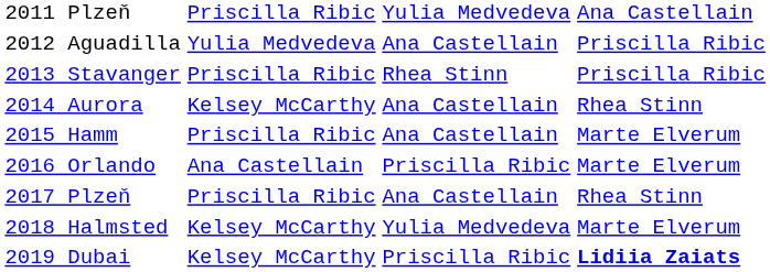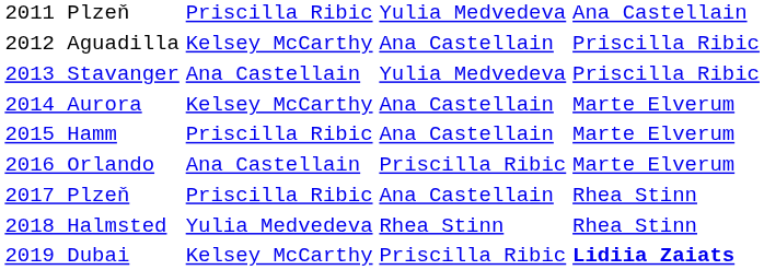 <table>
 <tr>
 <td>2011 Plzeň</td>
 <td> <a href='#'>Priscilla Ribic</a></td>
 <td> <a href='#'>Yulia Medvedeva</a></td>
 <td> <a href='#'>Ana Castellain</a></td>
 </tr>
 <tr>
 <td>2012 Aguadilla</td>
-<td> <a href='#'>Yulia Medvedeva</a></td>
+<td> <a href='#'>Kelsey McCarthy</a></td>
 <td> <a href='#'>Ana Castellain</a></td>
 <td> <a href='#'>Priscilla Ribic</a></td>
 </tr>
 <tr>
 <td><a href='#'>2013 Stavanger</a></td>
-<td> <a href='#'>Priscilla Ribic</a></td>
-<td> <a href='#'>Rhea Stinn</a></td>
+<td> <a href='#'>Ana Castellain</a></td>
+<td> <a href='#'>Yulia Medvedeva</a></td>
 <td> <a href='#'>Priscilla Ribic</a></td>
 </tr>
 <tr>
 <td><a href='#'>2014 Aurora</a></td>
 <td> <a href='#'>Kelsey McCarthy</a></td>
 <td> <a href='#'>Ana Castellain</a></td>
-<td> <a href='#'>Rhea Stinn</a></td>
+<td> <a href='#'>Marte Elverum</a></td>
 </tr>
 <tr>
 <td><a href='#'>2015 Hamm</a></td>
 <td> <a href='#'>Priscilla Ribic</a></td>
 <td> <a href='#'>Ana Castellain</a></td>
 <td> <a href='#'>Marte Elverum</a></td>
 </tr>
 <tr>
 <td><a href='#'>2016 Orlando</a></td>
 <td> <a href='#'>Ana Castellain</a></td>
 <td> <a href='#'>Priscilla Ribic</a></td>
 <td> <a href='#'>Marte Elverum</a></td>
 </tr>
 <tr>
 <td><a href='#'>2017 Plzeň</a></td>
 <td> <a href='#'>Priscilla Ribic</a></td>
 <td> <a href='#'>Ana Castellain</a></td>
 <td> <a href='#'>Rhea Stinn</a></td>
 </tr>
 <tr>
 <td><a href='#'>2018 Halmsted</a></td>
-<td> <a href='#'>Kelsey McCarthy</a></td>
 <td> <a href='#'>Yulia Medvedeva</a></td>
-<td> <a href='#'>Marte Elverum</a></td>
+<td> <a href='#'>Rhea Stinn</a></td>
+<td> <a href='#'>Rhea Stinn</a></td>
 </tr>
 <tr>
 <td><a href='#'>2019 Dubai</a></td>
 <td> <a href='#'>Kelsey McCarthy</a></td>
 <td> <a href='#'>Priscilla Ribic</a></td>
 <td><strong> <a href='#'>Lidiia Zaiats</a></strong></td>
 </tr>
 <tr>
 </tr>
 </table>
